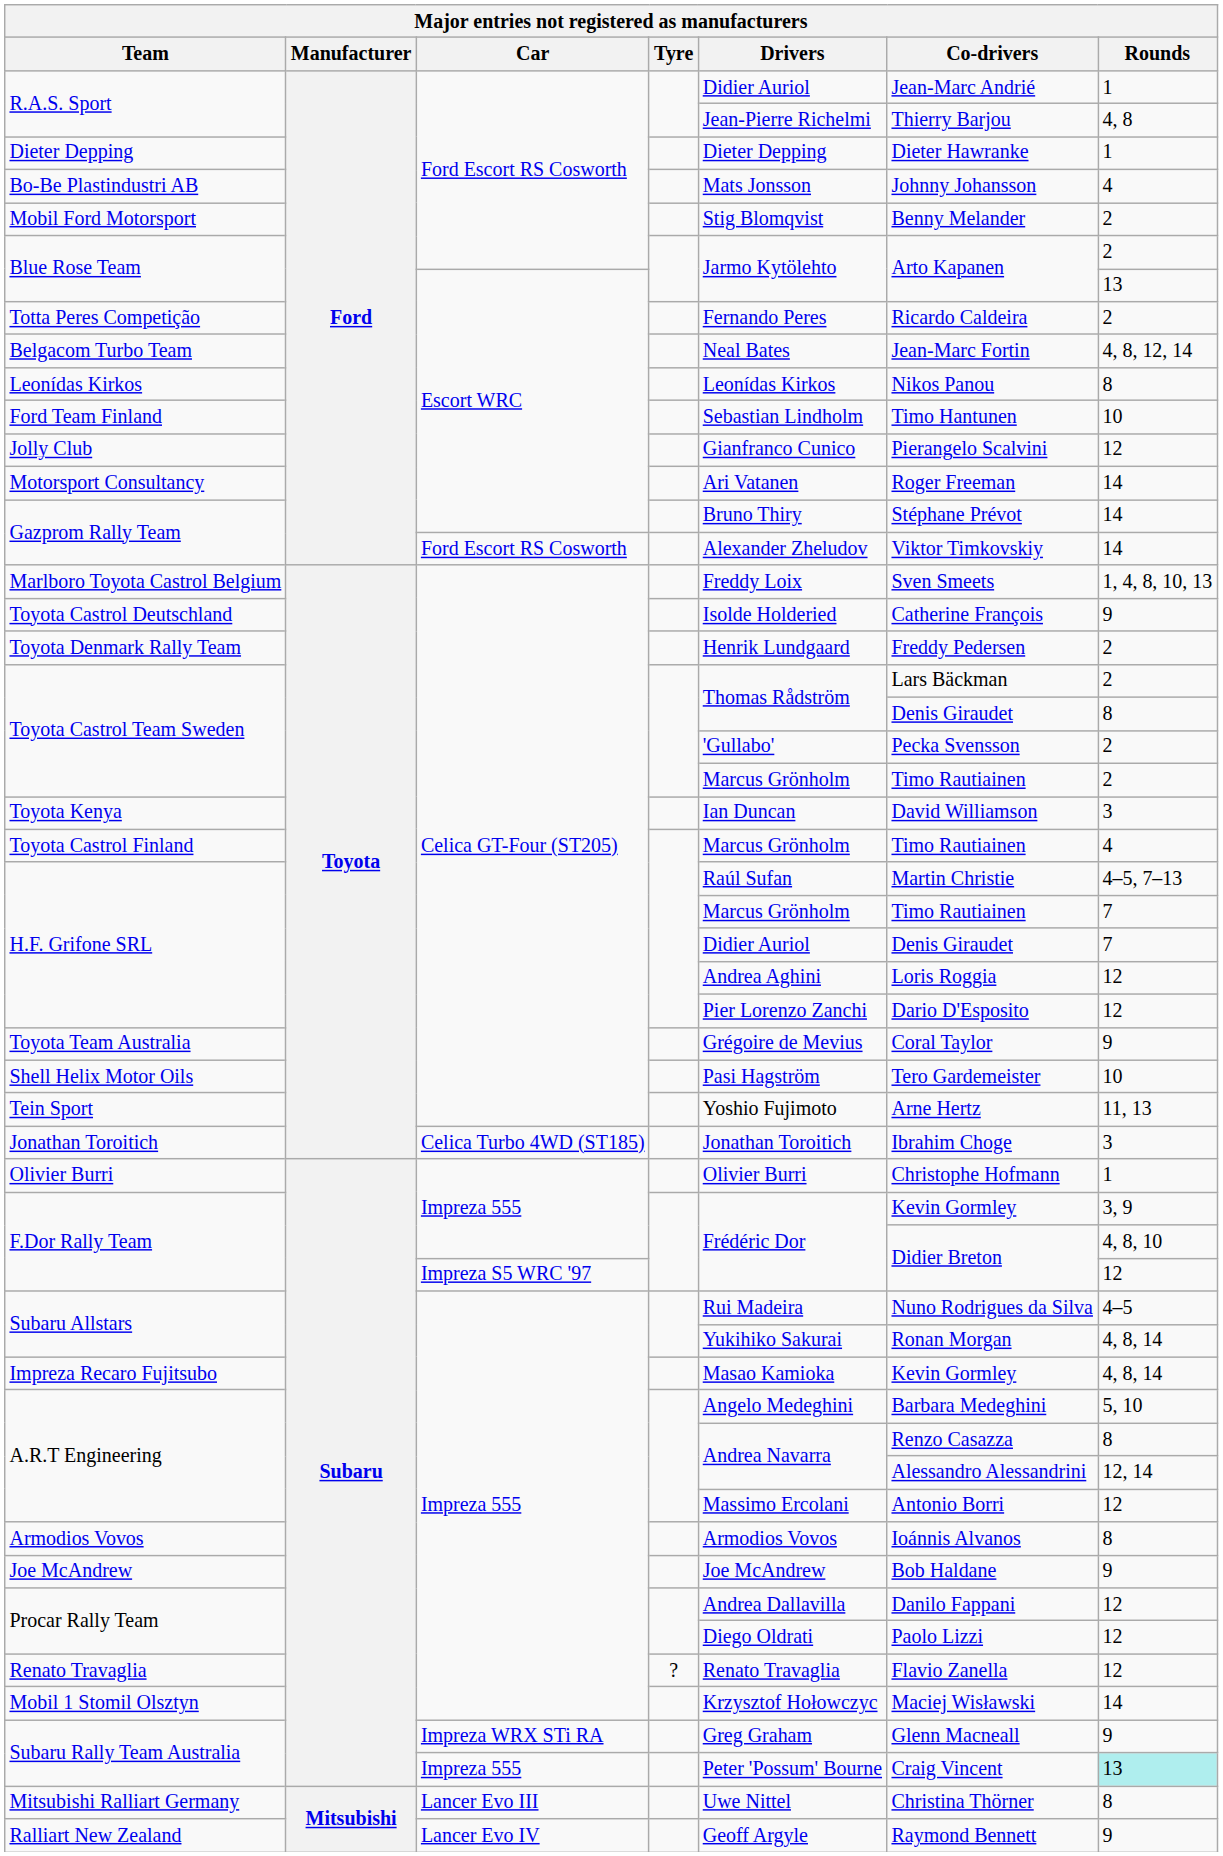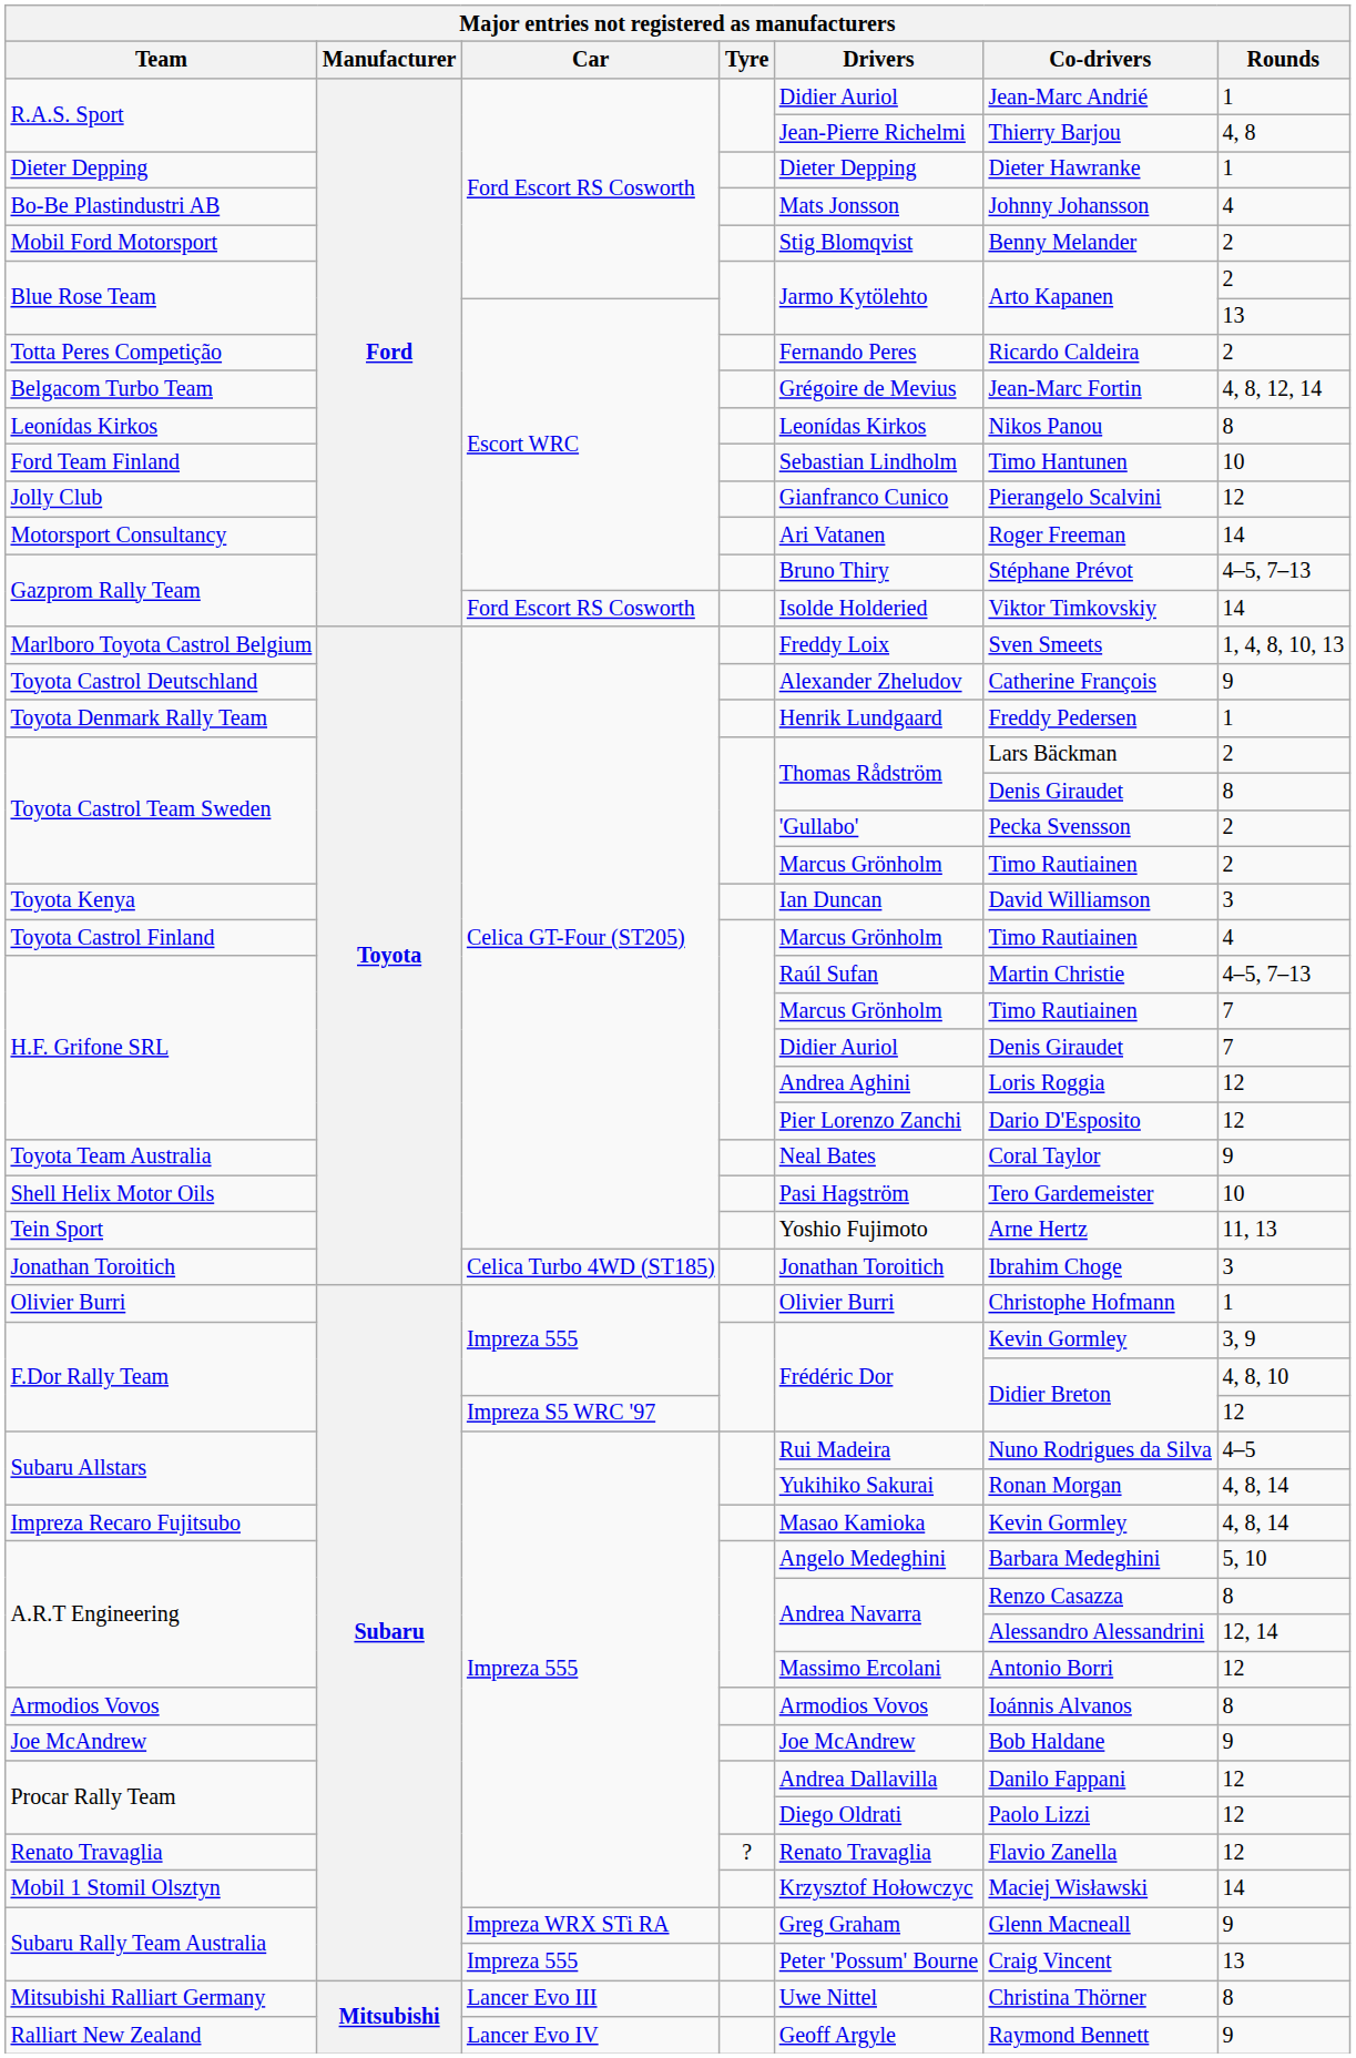 <table class="wikitable" style="font-size: 85%">
 <tr>
 <th colspan="7">Major entries not registered as manufacturers</th>
 </tr>
 <tr>
 <th>Team</th>
 <th>Manufacturer</th>
 <th>Car</th>
 <th>Tyre</th>
 <th>Drivers</th>
 <th>Co-drivers</th>
 <th>Rounds</th>
 </tr>
 <tr>
 <td rowspan="2"> <a href='#'>R.A.S. Sport</a></td>
 <th rowspan="15"><a href='#'>Ford</a></th>
 <td rowspan="6"><a href='#'>Ford Escort RS Cosworth</a></td>
 <td rowspan="2" align="center"></td>
 <td> <a href='#'>Didier Auriol</a></td>
 <td> <a href='#'>Jean-Marc Andrié</a></td>
 <td>1</td>
 </tr>
 <tr>
 <td> <a href='#'>Jean-Pierre Richelmi</a></td>
 <td> <a href='#'>Thierry Barjou</a></td>
 <td>4, 8</td>
 </tr>
 <tr>
 <td> <a href='#'>Dieter Depping</a></td>
 <td align="center"></td>
 <td> <a href='#'>Dieter Depping</a></td>
 <td> <a href='#'>Dieter Hawranke</a></td>
 <td>1</td>
 </tr>
 <tr>
 <td> <a href='#'>Bo-Be Plastindustri AB</a></td>
 <td align="center"></td>
 <td> <a href='#'>Mats Jonsson</a></td>
 <td> <a href='#'>Johnny Johansson</a></td>
 <td>4</td>
 </tr>
 <tr>
 <td> <a href='#'>Mobil Ford Motorsport</a></td>
 <td align="center"></td>
 <td> <a href='#'>Stig Blomqvist</a></td>
 <td> <a href='#'>Benny Melander</a></td>
 <td>2</td>
 </tr>
 <tr>
 <td rowspan="2"> <a href='#'>Blue Rose Team</a></td>
 <td rowspan="2" align="center"></td>
 <td rowspan="2"> <a href='#'>Jarmo Kytölehto</a></td>
 <td rowspan="2"> <a href='#'>Arto Kapanen</a></td>
 <td>2</td>
 </tr>
 <tr>
 <td rowspan="8"><a href='#'>Escort WRC</a></td>
 <td>13</td>
 </tr>
 <tr>
 <td> <a href='#'>Totta Peres Competição</a></td>
 <td align="center"></td>
 <td> <a href='#'>Fernando Peres</a></td>
 <td> <a href='#'>Ricardo Caldeira</a></td>
 <td>2</td>
 </tr>
 <tr>
 <td> <a href='#'>Belgacom Turbo Team</a></td>
 <td align="center"></td>
-<td> <a href='#'>Neal Bates</a></td>
+<td> <a href='#'>Grégoire de Mevius</a></td>
 <td> <a href='#'>Jean-Marc Fortin</a></td>
 <td>4, 8, 12, 14</td>
 </tr>
 <tr>
 <td> <a href='#'>Leonídas Kirkos</a></td>
 <td align="center"></td>
 <td> <a href='#'>Leonídas Kirkos</a></td>
 <td> <a href='#'>Nikos Panou</a></td>
 <td>8</td>
 </tr>
 <tr>
 <td> <a href='#'>Ford Team Finland</a></td>
 <td align="center"></td>
 <td> <a href='#'>Sebastian Lindholm</a></td>
 <td> <a href='#'>Timo Hantunen</a></td>
 <td>10</td>
 </tr>
 <tr>
 <td> <a href='#'>Jolly Club</a></td>
 <td align="center"></td>
 <td> <a href='#'>Gianfranco Cunico</a></td>
 <td> <a href='#'>Pierangelo Scalvini</a></td>
 <td>12</td>
 </tr>
 <tr>
 <td> <a href='#'>Motorsport Consultancy</a></td>
 <td align="center"></td>
 <td> <a href='#'>Ari Vatanen</a></td>
 <td> <a href='#'>Roger Freeman</a></td>
 <td>14</td>
 </tr>
 <tr>
 <td rowspan="2"> <a href='#'>Gazprom Rally Team</a></td>
 <td align="center"></td>
 <td> <a href='#'>Bruno Thiry</a></td>
 <td> <a href='#'>Stéphane Prévot</a></td>
-<td>14</td>
+<td>4–5, 7–13</td>
 </tr>
 <tr>
 <td><a href='#'>Ford Escort RS Cosworth</a></td>
 <td align="center"></td>
-<td> <a href='#'>Alexander Zheludov</a></td>
+<td> <a href='#'>Isolde Holderied</a></td>
 <td> <a href='#'>Viktor Timkovskiy</a></td>
 <td>14</td>
 </tr>
 <tr>
 <td> <a href='#'>Marlboro Toyota Castrol Belgium</a></td>
 <th rowspan="18"><a href='#'>Toyota</a></th>
 <td rowspan="17"><a href='#'>Celica GT-Four (ST205)</a></td>
 <td align="center"></td>
 <td> <a href='#'>Freddy Loix</a></td>
 <td> <a href='#'>Sven Smeets</a></td>
 <td nowrap="">1, 4, 8, 10, 13</td>
 </tr>
 <tr>
 <td> <a href='#'>Toyota Castrol Deutschland</a></td>
 <td align="center"></td>
-<td> <a href='#'>Isolde Holderied</a></td>
+<td> <a href='#'>Alexander Zheludov</a></td>
 <td nowrap=""> <a href='#'>Catherine François</a></td>
 <td>9</td>
 </tr>
 <tr>
 <td> <a href='#'>Toyota Denmark Rally Team</a></td>
 <td align="center"></td>
 <td> <a href='#'>Henrik Lundgaard</a></td>
 <td> <a href='#'>Freddy Pedersen</a></td>
-<td>2</td>
+<td>1</td>
 </tr>
 <tr>
 <td rowspan="4"> <a href='#'>Toyota Castrol Team Sweden</a></td>
 <td rowspan="4" align="center"></td>
 <td rowspan="2"> <a href='#'>Thomas Rådström</a></td>
 <td> Lars Bäckman</td>
 <td>2</td>
 </tr>
 <tr>
 <td> <a href='#'>Denis Giraudet</a></td>
 <td>8</td>
 </tr>
 <tr>
 <td> <a href='#'>'Gullabo'</a></td>
 <td> <a href='#'>Pecka Svensson</a></td>
 <td>2</td>
 </tr>
 <tr>
 <td> <a href='#'>Marcus Grönholm</a></td>
 <td> <a href='#'>Timo Rautiainen</a></td>
 <td>2</td>
 </tr>
 <tr>
 <td> <a href='#'>Toyota Kenya</a></td>
 <td align="center"></td>
 <td> <a href='#'>Ian Duncan</a></td>
 <td> <a href='#'>David Williamson</a></td>
 <td>3</td>
 </tr>
 <tr>
 <td> <a href='#'>Toyota Castrol Finland</a></td>
 <td rowspan="6" align="center"></td>
 <td> <a href='#'>Marcus Grönholm</a></td>
 <td> <a href='#'>Timo Rautiainen</a></td>
 <td>4</td>
 </tr>
 <tr>
 <td rowspan="5"> <a href='#'>H.F. Grifone SRL</a></td>
 <td> <a href='#'>Raúl Sufan</a></td>
 <td> <a href='#'>Martin Christie</a></td>
 <td>4–5, 7–13</td>
 </tr>
 <tr>
 <td> <a href='#'>Marcus Grönholm</a></td>
 <td> <a href='#'>Timo Rautiainen</a></td>
 <td>7</td>
 </tr>
 <tr>
 <td> <a href='#'>Didier Auriol</a></td>
 <td> <a href='#'>Denis Giraudet</a></td>
 <td>7</td>
 </tr>
 <tr>
 <td> <a href='#'>Andrea Aghini</a></td>
 <td> <a href='#'>Loris Roggia</a></td>
 <td>12</td>
 </tr>
 <tr>
 <td> <a href='#'>Pier Lorenzo Zanchi</a></td>
 <td> <a href='#'>Dario D'Esposito</a></td>
 <td>12</td>
 </tr>
 <tr>
 <td> <a href='#'>Toyota Team Australia</a></td>
 <td align="center"></td>
-<td> <a href='#'>Grégoire de Mevius</a></td>
+<td> <a href='#'>Neal Bates</a></td>
 <td> <a href='#'>Coral Taylor</a></td>
 <td>9</td>
 </tr>
 <tr>
 <td> <a href='#'>Shell Helix Motor Oils</a></td>
 <td align="center"></td>
 <td> <a href='#'>Pasi Hagström</a></td>
 <td> <a href='#'>Tero Gardemeister</a></td>
 <td>10</td>
 </tr>
 <tr>
 <td> <a href='#'>Tein Sport</a></td>
 <td align="center"></td>
 <td> Yoshio Fujimoto</td>
 <td> <a href='#'>Arne Hertz</a></td>
 <td>11, 13</td>
 </tr>
 <tr>
 <td> <a href='#'>Jonathan Toroitich</a></td>
 <td><a href='#'>Celica Turbo 4WD (ST185)</a></td>
 <td align="center"></td>
 <td> <a href='#'>Jonathan Toroitich</a></td>
 <td> <a href='#'>Ibrahim Choge</a></td>
 <td>3</td>
 </tr>
 <tr>
 <td> <a href='#'>Olivier Burri</a></td>
 <th rowspan="19"><a href='#'>Subaru</a></th>
 <td rowspan="3"><a href='#'>Impreza 555</a></td>
 <td align="center"></td>
 <td> <a href='#'>Olivier Burri</a></td>
 <td> <a href='#'>Christophe Hofmann</a></td>
 <td>1</td>
 </tr>
 <tr>
 <td rowspan="3"> <a href='#'>F.Dor Rally Team</a></td>
 <td rowspan="3" align="center"></td>
 <td rowspan="3"> <a href='#'>Frédéric Dor</a></td>
 <td> <a href='#'>Kevin Gormley</a></td>
 <td>3, 9</td>
 </tr>
 <tr>
 <td rowspan="2"> <a href='#'>Didier Breton</a></td>
 <td>4, 8, 10</td>
 </tr>
 <tr>
 <td><a href='#'>Impreza S5 WRC '97</a></td>
 <td>12</td>
 </tr>
 <tr>
 <td rowspan="2"> <a href='#'>Subaru Allstars</a></td>
 <td rowspan="13"><a href='#'>Impreza 555</a></td>
 <td rowspan="2" align="center"></td>
 <td> <a href='#'>Rui Madeira</a></td>
 <td> <a href='#'>Nuno Rodrigues da Silva</a></td>
 <td>4–5</td>
 </tr>
 <tr>
 <td> <a href='#'>Yukihiko Sakurai</a></td>
 <td> <a href='#'>Ronan Morgan</a></td>
 <td>4, 8, 14</td>
 </tr>
 <tr>
 <td> <a href='#'>Impreza Recaro Fujitsubo</a></td>
 <td align="center"></td>
 <td> <a href='#'>Masao Kamioka</a></td>
 <td> <a href='#'>Kevin Gormley</a></td>
 <td>4, 8, 14</td>
 </tr>
 <tr>
 <td rowspan="4"> A.R.T Engineering</td>
 <td rowspan="4" align="center"></td>
 <td> <a href='#'>Angelo Medeghini</a></td>
 <td> <a href='#'>Barbara Medeghini</a></td>
 <td>5, 10</td>
 </tr>
 <tr>
 <td rowspan="2"> <a href='#'>Andrea Navarra</a></td>
 <td> <a href='#'>Renzo Casazza</a></td>
 <td>8</td>
 </tr>
 <tr>
 <td> <a href='#'>Alessandro Alessandrini</a></td>
 <td>12, 14</td>
 </tr>
 <tr>
 <td> <a href='#'>Massimo Ercolani</a></td>
 <td> <a href='#'>Antonio Borri</a></td>
 <td>12</td>
 </tr>
 <tr>
 <td> <a href='#'>Armodios Vovos</a></td>
 <td align="center"></td>
 <td> <a href='#'>Armodios Vovos</a></td>
 <td> <a href='#'>Ioánnis Alvanos</a></td>
 <td>8</td>
 </tr>
 <tr>
 <td> <a href='#'>Joe McAndrew</a></td>
 <td align="center"></td>
 <td> <a href='#'>Joe McAndrew</a></td>
 <td> <a href='#'>Bob Haldane</a></td>
 <td>9</td>
 </tr>
 <tr>
 <td rowspan="2"> Procar Rally Team</td>
 <td rowspan="2" align="center"></td>
 <td> <a href='#'>Andrea Dallavilla</a></td>
 <td> <a href='#'>Danilo Fappani</a></td>
 <td>12</td>
 </tr>
 <tr>
 <td> <a href='#'>Diego Oldrati</a></td>
 <td> <a href='#'>Paolo Lizzi</a></td>
 <td>12</td>
 </tr>
 <tr>
 <td> <a href='#'>Renato Travaglia</a></td>
 <td align="center">?</td>
 <td> <a href='#'>Renato Travaglia</a></td>
 <td> <a href='#'>Flavio Zanella</a></td>
 <td>12</td>
 </tr>
 <tr>
 <td> <a href='#'>Mobil 1 Stomil Olsztyn</a></td>
 <td align="center"></td>
 <td> <a href='#'>Krzysztof Hołowczyc</a></td>
 <td> <a href='#'>Maciej Wisławski</a></td>
 <td>14</td>
 </tr>
 <tr>
 <td rowspan="2"> <a href='#'>Subaru Rally Team Australia</a></td>
 <td><a href='#'>Impreza WRX STi RA</a></td>
 <td align="center"></td>
 <td> <a href='#'>Greg Graham</a></td>
 <td> <a href='#'>Glenn Macneall</a></td>
 <td>9</td>
 </tr>
 <tr>
 <td><a href='#'>Impreza 555</a></td>
 <td align="center"></td>
 <td> <a href='#'>Peter 'Possum' Bourne</a></td>
 <td> <a href='#'>Craig Vincent</a></td>
-<td style="background: paleturquoise;">13</td>
+<td>13</td>
 </tr>
 <tr>
 <td> <a href='#'>Mitsubishi Ralliart Germany</a></td>
 <th rowspan="2"><a href='#'>Mitsubishi</a></th>
 <td><a href='#'>Lancer Evo III</a></td>
 <td align="center"></td>
 <td> <a href='#'>Uwe Nittel</a></td>
 <td> <a href='#'>Christina Thörner</a></td>
 <td>8</td>
 </tr>
 <tr>
 <td> <a href='#'>Ralliart New Zealand</a></td>
 <td><a href='#'>Lancer Evo IV</a></td>
 <td align="center"></td>
 <td> <a href='#'>Geoff Argyle</a></td>
 <td> <a href='#'>Raymond Bennett</a></td>
 <td>9</td>
 </tr>
 <tr>
 </tr>
 </table>
